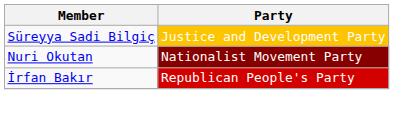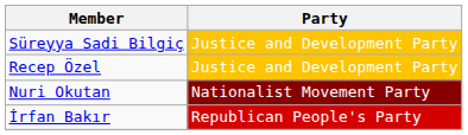 <table class="wikitable">
 <tr>
 <th>Member</th>
 <th>Party</th>
 </tr>
 <tr>
 <td><a href='#'>Süreyya Sadi Bilgiç</a></td>
+<td style="background:#FDC400; color:white">Justice and Development Party</td>
+</tr>
+<tr>
+<td><a href='#'>Recep Özel</a></td>
 <td style="background:#FDC400; color:white">Justice and Development Party</td>
 </tr>
 <tr>
 <td><a href='#'>Nuri Okutan</a></td>
 <td style="background:#870000; color:white">Nationalist Movement Party</td>
 </tr>
 <tr>
 <td><a href='#'>İrfan Bakır</a></td>
 <td style="background:#D40000; color:white">Republican People's Party</td>
 </tr>
 <tr>
 </tr>
 </table>
